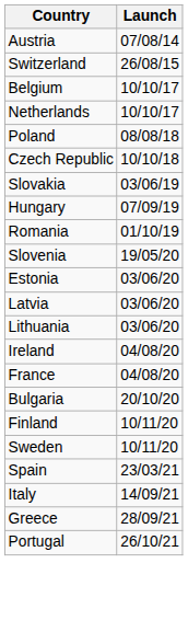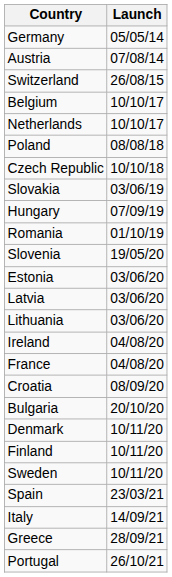 <table class="wikitable">
 <tr>
 <th>Country</th>
 <th>Launch</th>
+</tr>
+<tr>
+<td>Germany</td>
+<td>05/05/14</td>
 </tr>
 <tr>
 <td>Austria</td>
 <td>07/08/14</td>
 </tr>
 <tr>
 <td>Switzerland</td>
 <td>26/08/15</td>
 </tr>
 <tr>
 <td>Belgium</td>
 <td>10/10/17</td>
 </tr>
 <tr>
 <td>Netherlands</td>
 <td>10/10/17</td>
 </tr>
 <tr>
 <td>Poland</td>
 <td>08/08/18</td>
 </tr>
 <tr>
 <td>Czech Republic</td>
 <td>10/10/18</td>
 </tr>
 <tr>
 <td>Slovakia</td>
 <td>03/06/19</td>
 </tr>
 <tr>
 <td>Hungary</td>
 <td>07/09/19</td>
 </tr>
 <tr>
 <td>Romania</td>
 <td>01/10/19</td>
 </tr>
 <tr>
 <td>Slovenia</td>
 <td>19/05/20</td>
 </tr>
 <tr>
 <td>Estonia</td>
 <td>03/06/20</td>
 </tr>
 <tr>
 <td>Latvia</td>
 <td>03/06/20</td>
 </tr>
 <tr>
 <td>Lithuania</td>
 <td>03/06/20</td>
 </tr>
 <tr>
 <td>Ireland</td>
 <td>04/08/20</td>
 </tr>
 <tr>
 <td>France</td>
 <td>04/08/20</td>
 </tr>
 <tr>
+<td>Croatia</td>
+<td>08/09/20</td>
+</tr>
+<tr>
 <td>Bulgaria</td>
 <td>20/10/20</td>
+</tr>
+<tr>
+<td>Denmark</td>
+<td>10/11/20</td>
 </tr>
 <tr>
 <td>Finland</td>
 <td>10/11/20</td>
 </tr>
 <tr>
 <td>Sweden</td>
 <td>10/11/20</td>
 </tr>
 <tr>
 <td>Spain</td>
 <td>23/03/21</td>
 </tr>
 <tr>
 <td>Italy</td>
 <td>14/09/21</td>
 </tr>
 <tr>
 <td>Greece</td>
 <td>28/09/21</td>
 </tr>
 <tr>
 <td>Portugal</td>
 <td>26/10/21</td>
 </tr>
 </table>
